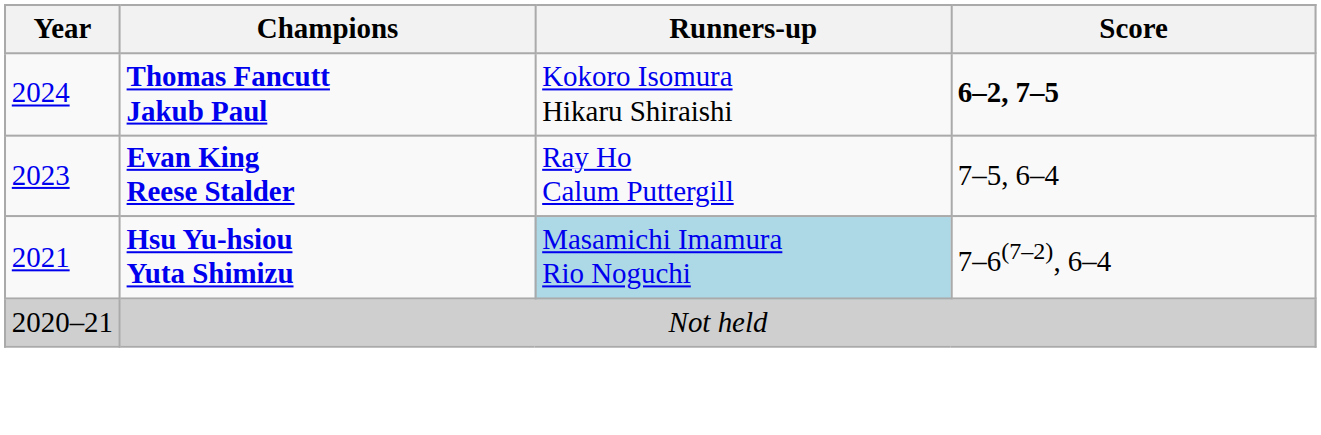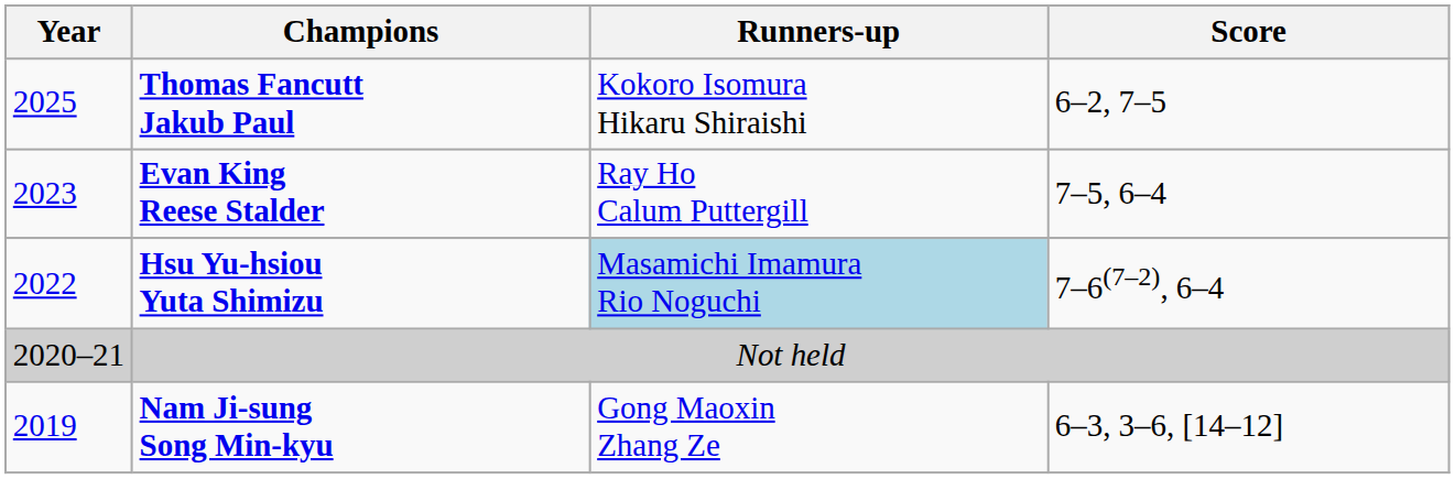 <table class="wikitable" style="font-size:90%">
 <tr>
 <th>Year</th>
 <th width="200">Champions</th>
 <th width="200">Runners-up</th>
 <th width="175">Score</th>
 </tr>
 <tr>
-<td><a href='#'>2024</a></td>
+<td><a href='#'>2025</a></td>
 <td> <strong><a href='#'>Thomas Fancutt</a></strong><br> <strong><a href='#'>Jakub Paul</a></strong></td>
 <td> <a href='#'>Kokoro Isomura</a><br> Hikaru Shiraishi</td>
-<td><strong>6–2, 7–5</strong></td>
+<td>6–2, 7–5</td>
 </tr>
 <tr>
 <td><a href='#'>2023</a></td>
 <td> <strong><a href='#'>Evan King</a></strong><br> <strong><a href='#'>Reese Stalder</a></strong></td>
 <td> <a href='#'>Ray Ho</a><br> <a href='#'>Calum Puttergill</a></td>
 <td>7–5, 6–4</td>
 </tr>
 <tr>
-<td><a href='#'>2021</a></td>
+<td><a href='#'>2022</a></td>
 <td> <strong><a href='#'>Hsu Yu-hsiou</a></strong><br> <strong><a href='#'>Yuta Shimizu</a></strong></td>
 <td style="background: lightblue;"> <a href='#'>Masamichi Imamura</a><br> <a href='#'>Rio Noguchi</a></td>
 <td>7–6<sup>(7–2)</sup>, 6–4</td>
 </tr>
 <tr>
 <td style="background:#cfcfcf">2020–21</td>
 <td colspan=3 align=center style="background:#cfcfcf"><em>Not held</em></td>
 </tr>
+<tr>
+<td><a href='#'>2019</a></td>
+<td> <strong><a href='#'>Nam Ji-sung</a></strong><br> <strong><a href='#'>Song Min-kyu</a></strong></td>
+<td> <a href='#'>Gong Maoxin</a><br> <a href='#'>Zhang Ze</a></td>
+<td>6–3, 3–6, [14–12]</td>
+</tr>
 </table>
